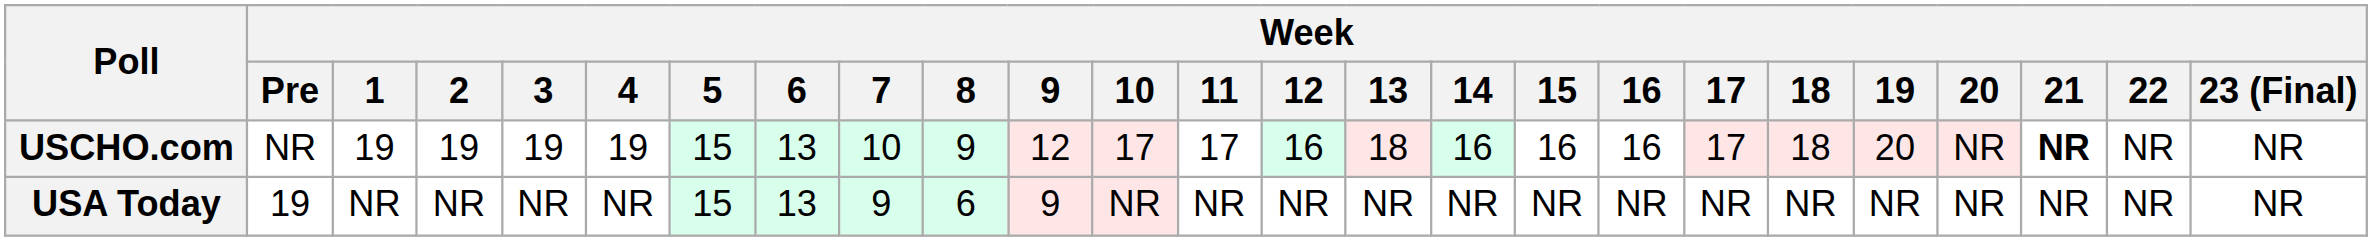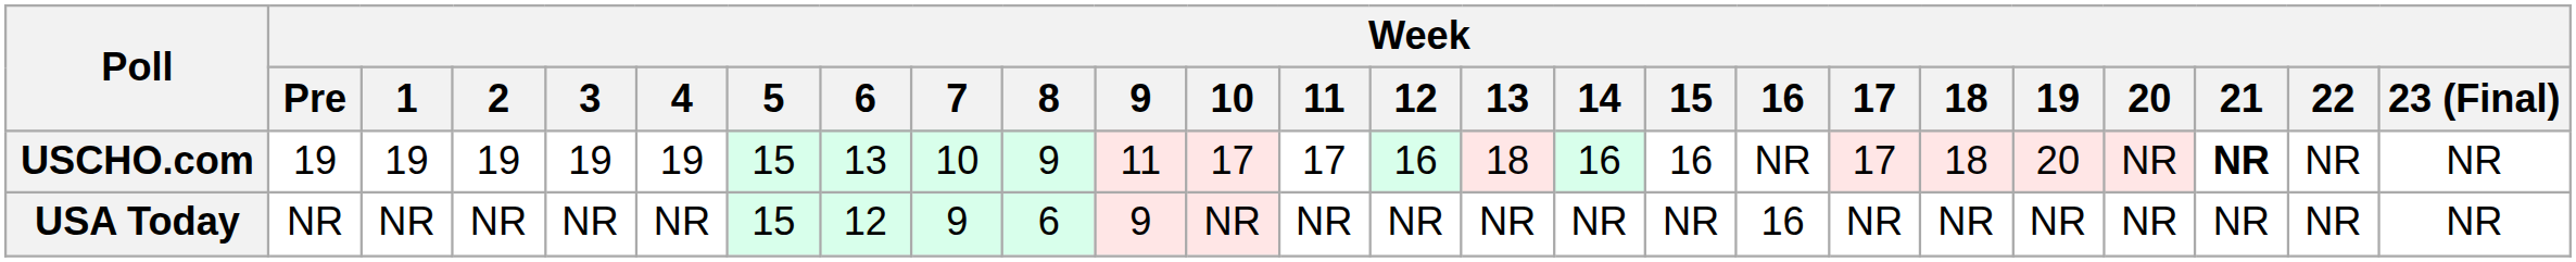 <table class="wikitable" style="white-space:nowrap;">
 <tr>
 <th scope="col" width="100" rowspan="2">Poll</th>
 <th colspan="24">Week</th>
 </tr>
 <tr>
 <th scope="col" width="30">Pre</th>
 <th scope="col" width="30">1</th>
 <th scope="col" width="30">2</th>
 <th scope="col" width="30">3</th>
 <th scope="col" width="30">4</th>
 <th scope="col" width="30">5</th>
 <th scope="col" width="30">6</th>
 <th scope="col" width="30">7</th>
 <th scope="col" width="30">8</th>
 <th scope="col" width="30">9</th>
 <th scope="col" width="30">10</th>
 <th scope="col" width="30">11</th>
 <th scope="col" width="30">12</th>
 <th scope="col" width="30">13</th>
 <th scope="col" width="30">14</th>
 <th scope="col" width="30">15</th>
 <th scope="col" width="30">16</th>
 <th scope="col" width="30">17</th>
 <th scope="col" width="30">18</th>
 <th scope="col" width="30">19</th>
 <th scope="col" width="30">20</th>
 <th scope="col" width="30">21</th>
 <th scope="col" width="30">22</th>
 <th scope="col" width="30">23 (Final)</th>
 </tr>
 <tr style="text-align:center;">
 <th>USCHO.com</th>
-<td bgcolor=FFFFFF>NR</td>
+<td bgcolor=FFFFFF>19</td>
 <td bgcolor=FFFFFF>19</td>
 <td bgcolor=FFFFFF>19</td>
 <td bgcolor=FFFFFF>19</td>
 <td bgcolor=FFFFFF>19</td>
 <td bgcolor=D8FFEB>15</td>
 <td bgcolor=D8FFEB>13</td>
 <td bgcolor=D8FFEB>10</td>
 <td bgcolor=D8FFEB>9</td>
-<td bgcolor=FFE6E6>12</td>
+<td bgcolor=FFE6E6>11</td>
 <td bgcolor=FFE6E6>17</td>
 <td bgcolor=FFFFFF>17</td>
 <td bgcolor=D8FFEB>16</td>
 <td bgcolor=FFE6E6>18</td>
 <td bgcolor=D8FFEB>16</td>
 <td bgcolor=FFFFFF>16</td>
-<td bgcolor=FFFFFF>16</td>
+<td bgcolor=FFFFFF>NR</td>
 <td bgcolor=FFE6E6>17</td>
 <td bgcolor=FFE6E6>18</td>
 <td bgcolor=FFE6E6>20</td>
 <td bgcolor=FFE6E6>NR</td>
 <td bgcolor=FFFFFF><strong>NR</strong></td>
 <td bgcolor=FFFFFF>NR</td>
 <td bgcolor=FFFFFF>NR</td>
 </tr>
 <tr style="text-align:center;">
 <th>USA Today</th>
-<td bgcolor=FFFFFF>19</td>
+<td bgcolor=FFFFFF>NR</td>
 <td bgcolor=FFFFFF>NR</td>
 <td bgcolor=FFFFFF>NR</td>
 <td bgcolor=FFFFFF>NR</td>
 <td bgcolor=FFFFFF>NR</td>
 <td bgcolor=D8FFEB>15</td>
-<td bgcolor=D8FFEB>13</td>
+<td bgcolor=D8FFEB>12</td>
 <td bgcolor=D8FFEB>9</td>
 <td bgcolor=D8FFEB>6</td>
 <td bgcolor=FFE6E6>9</td>
 <td bgcolor=FFE6E6>NR</td>
 <td bgcolor=FFFFFF>NR</td>
 <td bgcolor=FFFFFF>NR</td>
 <td bgcolor=FFFFFF>NR</td>
 <td bgcolor=FFFFFF>NR</td>
 <td bgcolor=FFFFFF>NR</td>
-<td bgcolor=FFFFFF>NR</td>
+<td bgcolor=FFFFFF>16</td>
 <td bgcolor=FFFFFF>NR</td>
 <td bgcolor=FFFFFF>NR</td>
 <td bgcolor=FFFFFF>NR</td>
 <td bgcolor=FFFFFF>NR</td>
 <td bgcolor=FFFFFF>NR</td>
 <td bgcolor=FFFFFF>NR</td>
 <td bgcolor=FFFFFF>NR</td>
 </tr>
 </table>
